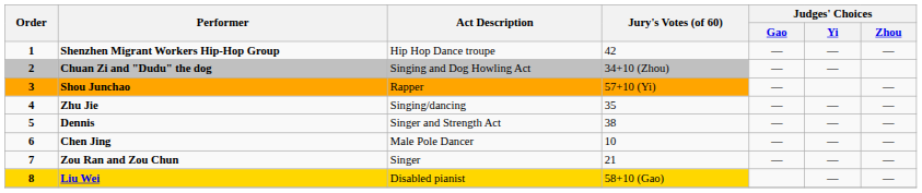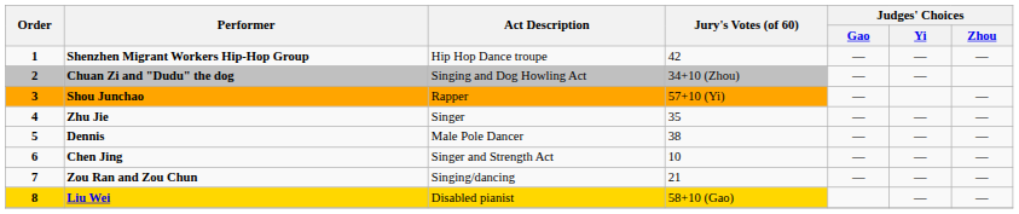 <table class="wikitable" style="width:100%;">
 <tr>
 <th rowspan=2>Order</th>
 <th rowspan=2>Performer</th>
 <th rowspan=2>Act Description</th>
 <th rowspan=2>Jury's Votes (of 60)</th>
 <th colspan=3>Judges' Choices</th>
 </tr>
 <tr>
 <th width="70"><a href='#'>Gao</a></th>
 <th width="70"><a href='#'>Yi</a></th>
 <th width="70"><a href='#'>Zhou</a></th>
 </tr>
 <tr>
 <td align="center"><strong>1</strong></td>
 <td><strong>Shenzhen Migrant Workers Hip-Hop Group</strong></td>
 <td>Hip Hop Dance troupe</td>
 <td>42</td>
 <td align="center">—</td>
 <td align="center">—</td>
 <td align="center">—</td>
 </tr>
 <tr>
 <td style="background: silver" align="center"><strong>2</strong></td>
 <td style="background: silver"><strong>Chuan Zi and "Dudu" the dog</strong></td>
 <td style="background: silver">Singing and Dog Howling Act</td>
 <td style="background: silver">34+10 (Zhou)</td>
 <td align="center">—</td>
 <td align="center">—</td>
 <td align="center"></td>
 </tr>
 <tr>
 <td style="background: orange" align="center"><strong>3</strong></td>
 <td style="background: orange"><strong>Shou Junchao</strong></td>
 <td style="background: orange">Rapper</td>
 <td style="background: orange">57+10 (Yi)</td>
 <td align="center">—</td>
 <td align="center"></td>
 <td align="center">—</td>
 </tr>
 <tr>
 <td align="center"><strong>4</strong></td>
 <td><strong>Zhu Jie</strong></td>
-<td>Singing/dancing</td>
+<td>Singer</td>
 <td>35</td>
 <td align="center">—</td>
 <td align="center">—</td>
 <td align="center">—</td>
 </tr>
 <tr>
 <td align="center"><strong>5</strong></td>
 <td><strong>Dennis</strong></td>
-<td>Singer and Strength Act</td>
+<td>Male Pole Dancer</td>
 <td>38</td>
 <td align="center">—</td>
 <td align="center">—</td>
 <td align="center">—</td>
 </tr>
 <tr>
 <td align="center"><strong>6</strong></td>
 <td><strong>Chen Jing</strong></td>
-<td>Male Pole Dancer</td>
+<td>Singer and Strength Act</td>
 <td>10</td>
 <td align="center">—</td>
 <td align="center">—</td>
 <td align="center">—</td>
 </tr>
 <tr>
 <td align="center"><strong>7</strong></td>
 <td><strong>Zou Ran and Zou Chun</strong></td>
-<td>Singer</td>
+<td>Singing/dancing</td>
 <td>21</td>
 <td align="center">—</td>
 <td align="center">—</td>
 <td align="center">—</td>
 </tr>
 <tr>
 <td style="background: gold" align="center"><strong>8</strong></td>
 <td style="background: gold"><strong><a href='#'>Liu Wei</a></strong></td>
 <td style="background: gold">Disabled pianist</td>
 <td style="background: gold">58+10 (Gao)</td>
 <td align="center"></td>
 <td align="center">—</td>
 <td align="center">—</td>
 </tr>
 <tr>
 </tr>
 </table>
